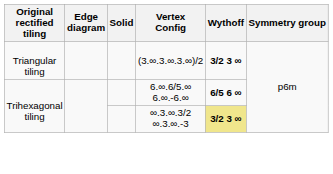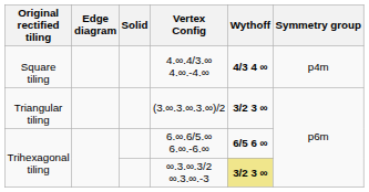 <table class="wikitable sortable">
 <tr>
 <th>Original<br>rectified<br>tiling</th>
 <th>Edge<br>diagram</th>
 <th>Solid</th>
 <th>Vertex<br>Config</th>
 <th>Wythoff</th>
 <th>Symmetry group</th>
+</tr>
+<tr align=center>
+<td><br>Square<br>tiling</td>
+<td></td>
+<td></td>
+<td>4.∞.4/3.∞<br>4.∞.-4.∞</td>
+<td><strong>4/3 4  ∞</strong></td>
+<td>p4m</td>
 </tr>
 <tr align=center>
 <td><br>Triangular<br>tiling</td>
 <td></td>
 <td></td>
 <td>(3.∞.3.∞.3.∞)/2</td>
 <td><strong>3/2  3 ∞</strong></td>
 <td rowspan=3>p6m</td>
 </tr>
 <tr align=center>
 <td rowspan=2><br>Trihexagonal<br>tiling</td>
 <td rowspan=2></td>
 <td></td>
 <td>6.∞.6/5.∞<br>6.∞.-6.∞</td>
 <td><strong>6/5 6  ∞</strong></td>
 </tr>
 <tr align=center>
 <td></td>
 <td>∞.3.∞.3/2<br>∞.3.∞.-3</td>
 <td style="background: khaki;"><strong>3/2 3  ∞</strong></td>
 </tr>
 </table>
